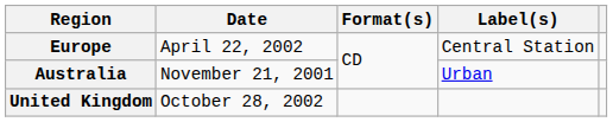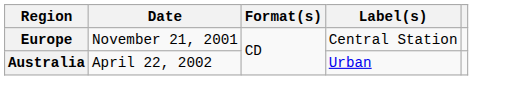 <table class="wikitable plainrowheaders">
 <tr>
 <th scope="col">Region</th>
 <th scope="col">Date</th>
 <th scope="col">Format(s)</th>
 <th scope="col">Label(s)</th>
 <th scope="col"></th>
 </tr>
 <tr>
 <th scope="row">Europe</th>
-<td>April 22, 2002</td>
+<td>November 21, 2001</td>
 <td rowspan="2">CD</td>
 <td>Central Station</td>
 <td></td>
 </tr>
 <tr>
 <th scope="row">Australia</th>
-<td>November 21, 2001</td>
+<td>April 22, 2002</td>
 <td><a href='#'>Urban</a></td>
 <td></td>
 </tr>
-<tr>
-<th scope="row">United Kingdom</th>
-<td>October 28, 2002</td>
-<td></td>
-<td></td>
-<td></td>
-</tr>
 </table>
